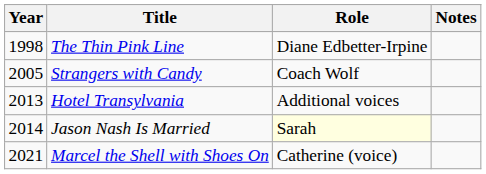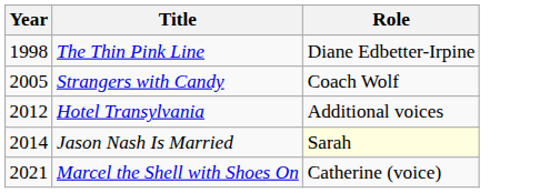 <table class="wikitable sortable">
 <tr>
 <th>Year</th>
 <th>Title</th>
 <th>Role</th>
-<th>Notes</th>
 </tr>
 <tr>
 <td>1998</td>
 <td><em><a href='#'>The Thin Pink Line</a></em></td>
 <td>Diane Edbetter-Irpine</td>
-<td></td>
 </tr>
 <tr>
 <td>2005</td>
 <td><a href='#'><em>Strangers with Candy</em></a></td>
 <td>Coach Wolf</td>
-<td></td>
 </tr>
 <tr>
-<td>2013</td>
+<td>2012</td>
 <td><a href='#'><em>Hotel Transylvania</em></a></td>
 <td>Additional voices</td>
-<td></td>
 </tr>
 <tr>
 <td>2014</td>
 <td><em>Jason Nash Is Married</em></td>
 <td style="background: lightyellow;">Sarah</td>
-<td></td>
 </tr>
 <tr>
 <td>2021</td>
 <td><a href='#'><em>Marcel the Shell with Shoes On</em></a></td>
 <td>Catherine (voice)</td>
-<td></td>
 </tr>
 </table>
